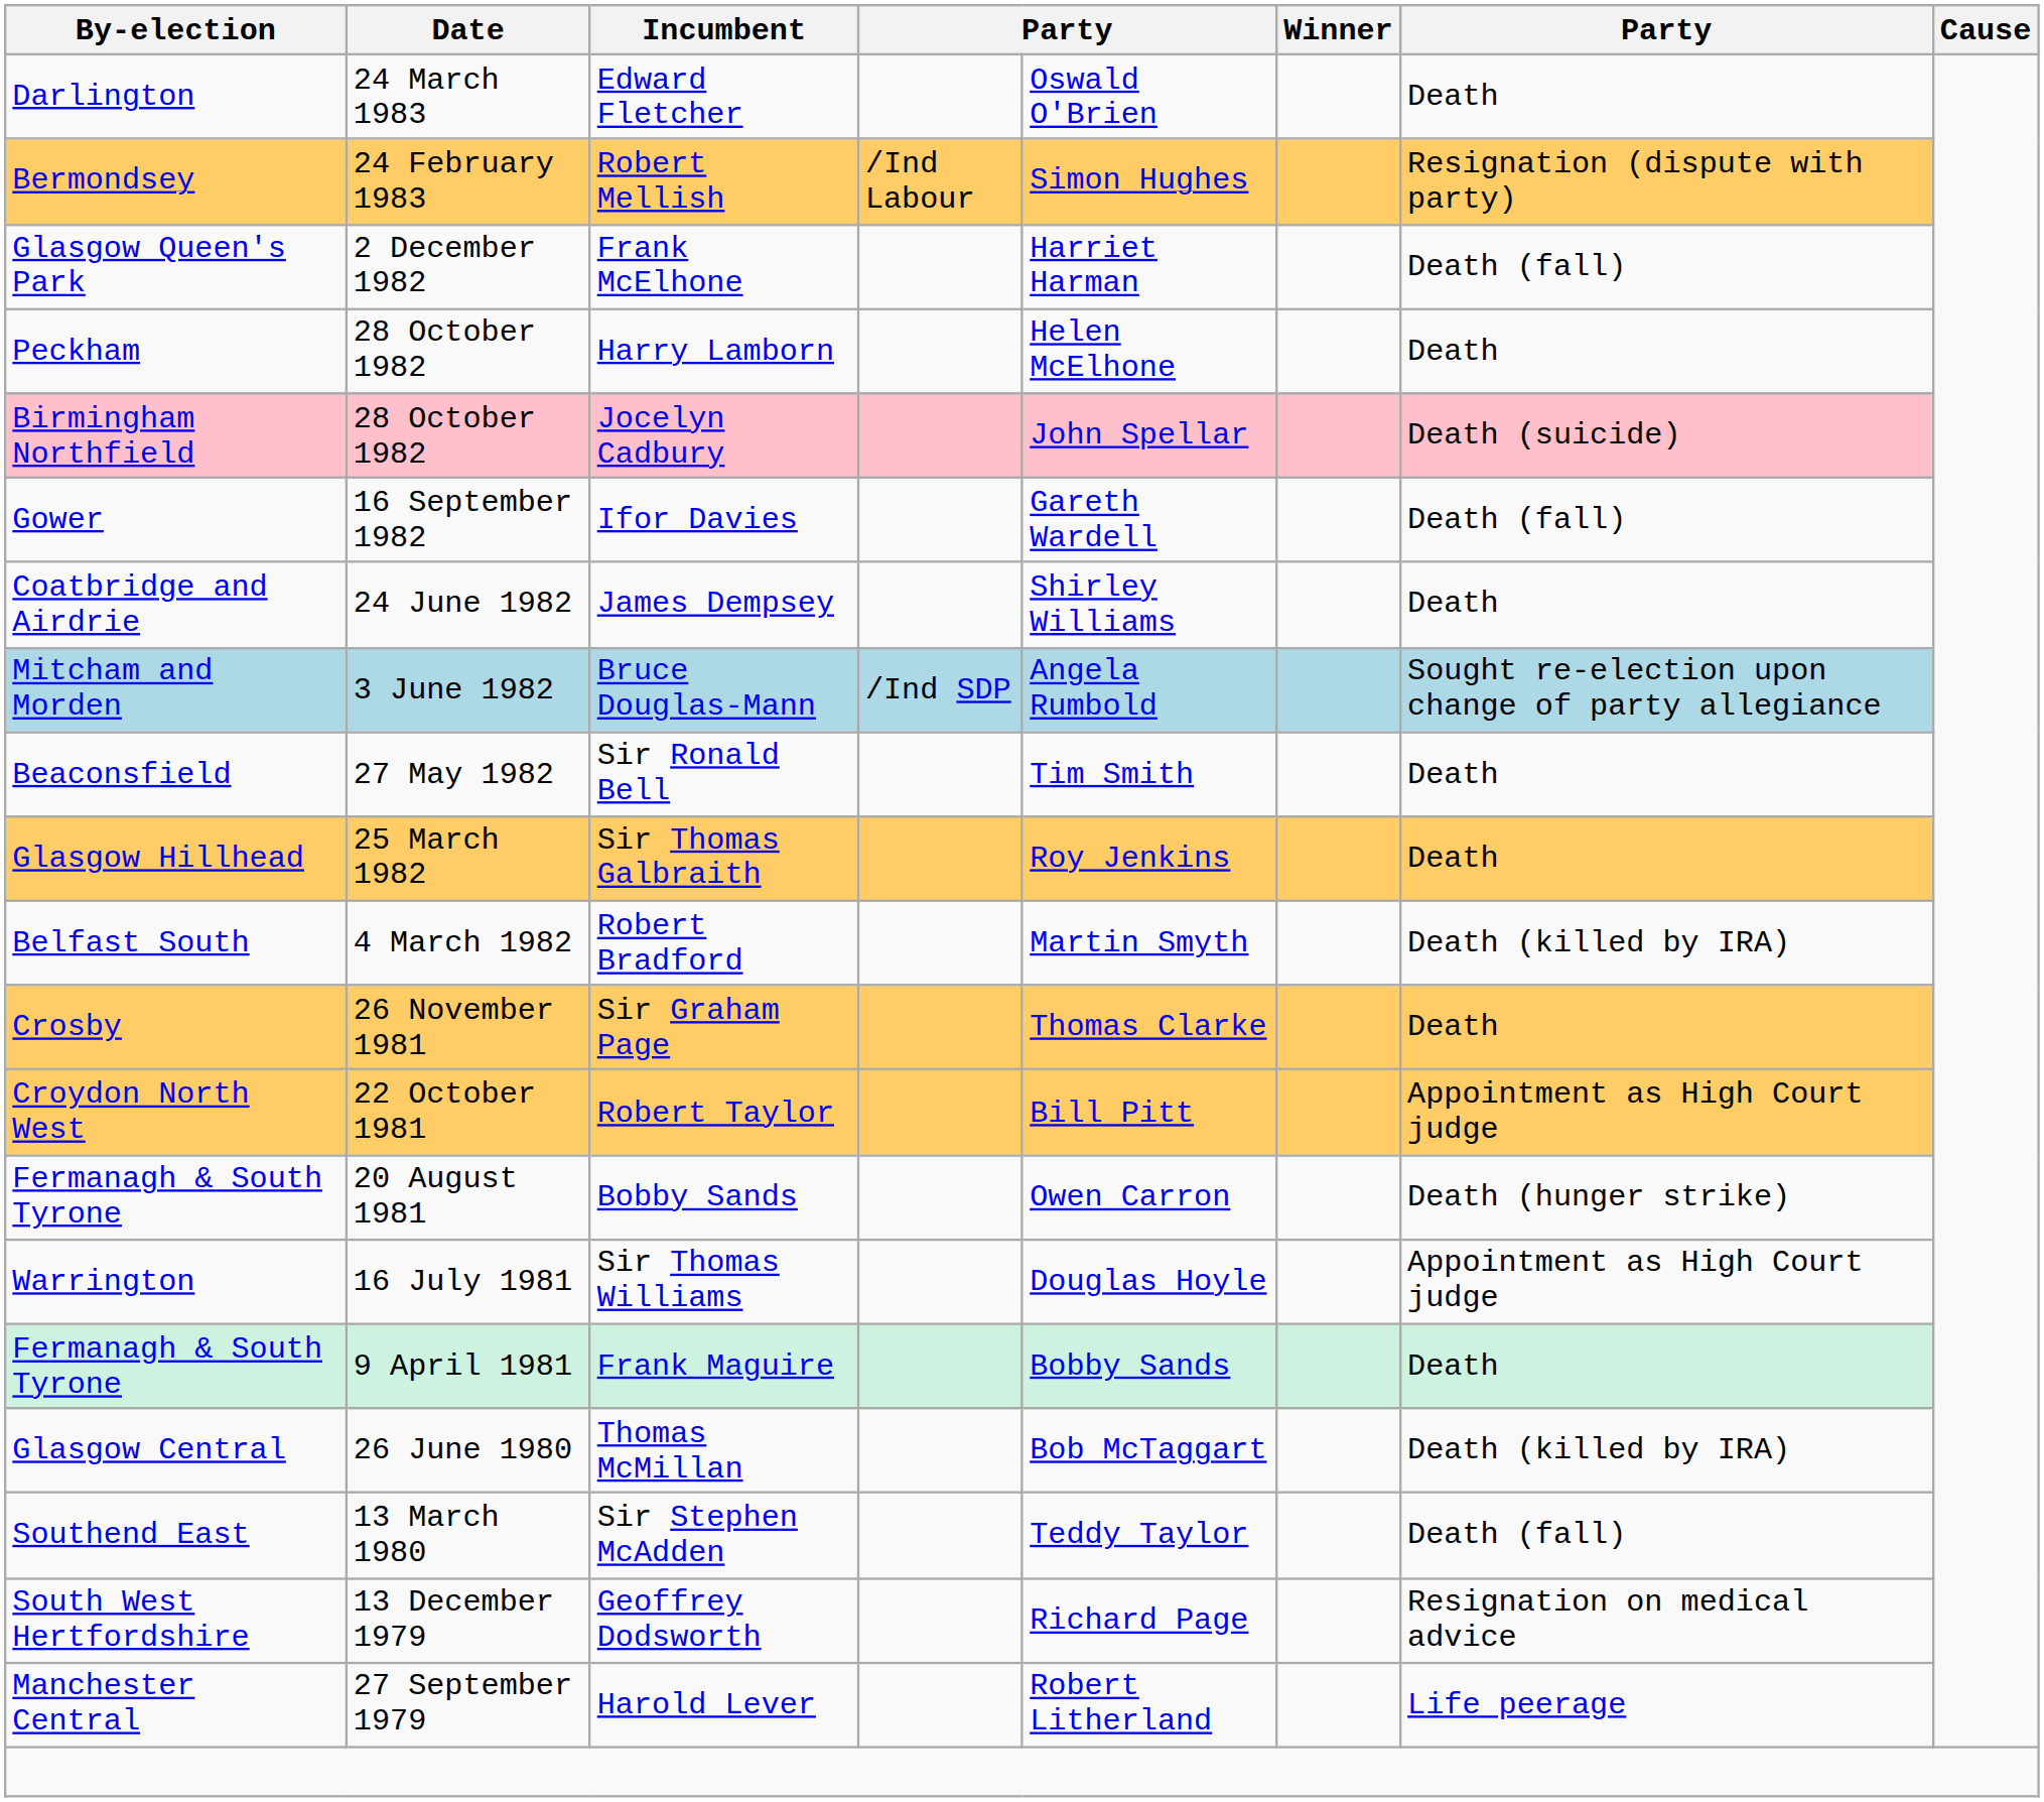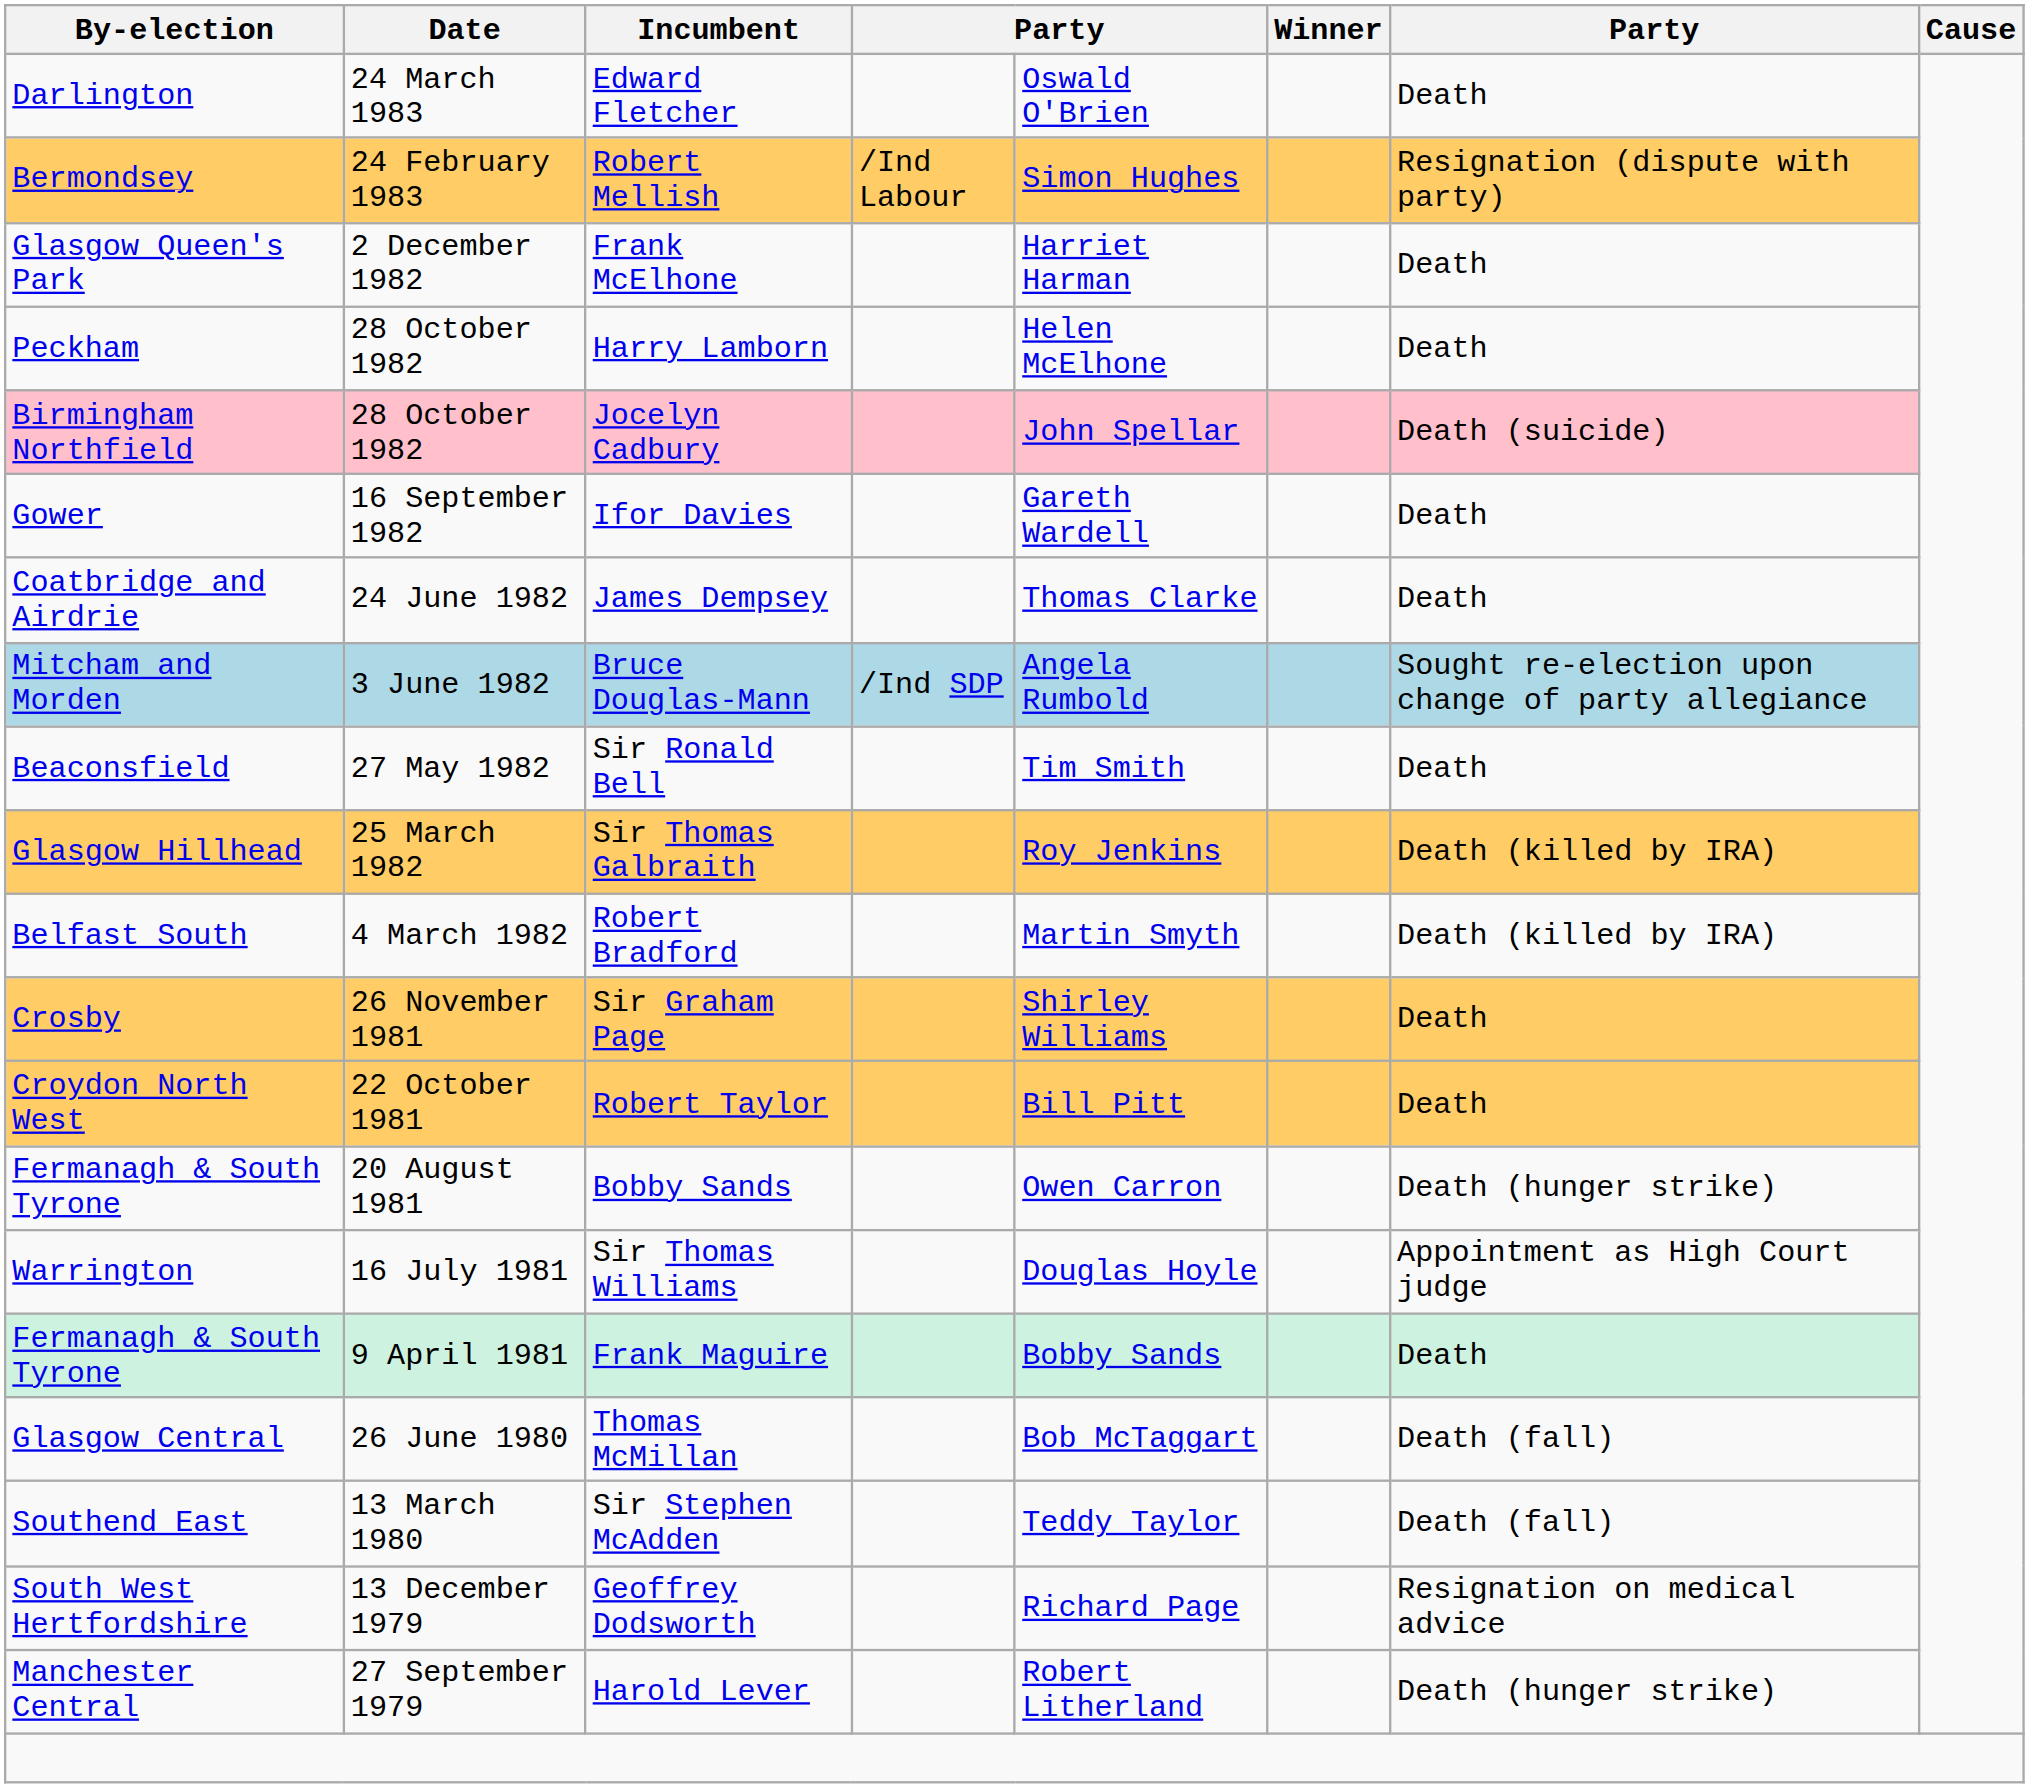 <table class="wikitable">
 <tr>
 <th>By-election</th>
 <th>Date</th>
 <th>Incumbent</th>
 <th colspan=2>Party</th>
 <th>Winner</th>
 <th colspan=2>Party</th>
 <th>Cause</th>
 </tr>
 <tr>
 <td><a href='#'>Darlington</a></td>
 <td>24 March 1983</td>
 <td><a href='#'>Edward Fletcher</a></td>
 <td></td>
 <td><a href='#'>Oswald O'Brien</a></td>
 <td></td>
 <td>Death</td>
 </tr>
 <tr bgcolor=ffcc66>
 <td><a href='#'>Bermondsey</a></td>
 <td>24 February 1983</td>
 <td><a href='#'>Robert Mellish</a></td>
 <td>/Ind Labour</td>
 <td><a href='#'>Simon Hughes</a></td>
 <td></td>
 <td>Resignation (dispute with party)</td>
 </tr>
 <tr>
 <td><a href='#'>Glasgow Queen's Park</a></td>
 <td>2 December 1982</td>
 <td><a href='#'>Frank McElhone</a></td>
 <td></td>
 <td><a href='#'>Harriet Harman</a></td>
 <td></td>
-<td>Death (fall)</td>
+<td>Death</td>
 </tr>
 <tr>
 <td><a href='#'>Peckham</a></td>
 <td>28 October 1982</td>
 <td><a href='#'>Harry Lamborn</a></td>
 <td></td>
 <td><a href='#'>Helen McElhone</a></td>
 <td></td>
 <td>Death</td>
 </tr>
 <tr bgcolor=pink>
 <td><a href='#'>Birmingham Northfield</a></td>
 <td>28 October 1982</td>
 <td><a href='#'>Jocelyn Cadbury</a></td>
 <td></td>
 <td><a href='#'>John Spellar</a></td>
 <td></td>
 <td>Death (suicide)</td>
 </tr>
 <tr>
 <td><a href='#'>Gower</a></td>
 <td>16 September 1982</td>
 <td><a href='#'>Ifor Davies</a></td>
 <td></td>
 <td><a href='#'>Gareth Wardell</a></td>
 <td></td>
-<td>Death (fall)</td>
+<td>Death</td>
 </tr>
 <tr>
 <td><a href='#'>Coatbridge and Airdrie</a></td>
 <td>24 June 1982</td>
 <td><a href='#'>James Dempsey</a></td>
 <td></td>
-<td><a href='#'>Shirley Williams</a></td>
+<td><a href='#'>Thomas Clarke</a></td>
 <td></td>
 <td>Death</td>
 </tr>
 <tr bgcolor=lightblue>
 <td><a href='#'>Mitcham and Morden</a></td>
 <td>3 June 1982</td>
 <td><a href='#'>Bruce Douglas-Mann</a></td>
 <td>/Ind <a href='#'>SDP</a></td>
 <td><a href='#'>Angela Rumbold</a></td>
 <td></td>
 <td>Sought re-election upon change of party allegiance</td>
 </tr>
 <tr>
 <td><a href='#'>Beaconsfield</a></td>
 <td>27 May 1982</td>
 <td>Sir <a href='#'>Ronald Bell</a></td>
 <td></td>
 <td><a href='#'>Tim Smith</a></td>
 <td></td>
 <td>Death</td>
 </tr>
 <tr bgcolor=ffcc66>
 <td><a href='#'>Glasgow Hillhead</a></td>
 <td>25 March 1982</td>
 <td>Sir <a href='#'>Thomas Galbraith</a></td>
 <td></td>
 <td><a href='#'>Roy Jenkins</a></td>
 <td></td>
-<td>Death</td>
+<td>Death (killed by IRA)</td>
 </tr>
 <tr>
 <td><a href='#'>Belfast South</a></td>
 <td>4 March 1982</td>
 <td><a href='#'>Robert Bradford</a></td>
 <td></td>
 <td><a href='#'>Martin Smyth</a></td>
 <td></td>
 <td>Death (killed by IRA)</td>
 </tr>
 <tr bgcolor=ffcc66>
 <td><a href='#'>Crosby</a></td>
 <td>26 November 1981</td>
 <td>Sir <a href='#'>Graham Page</a></td>
 <td></td>
-<td><a href='#'>Thomas Clarke</a></td>
+<td><a href='#'>Shirley Williams</a></td>
 <td></td>
 <td>Death</td>
 </tr>
 <tr bgcolor=ffcc66>
 <td><a href='#'>Croydon North West</a></td>
 <td>22 October 1981</td>
 <td><a href='#'>Robert Taylor</a></td>
 <td></td>
 <td><a href='#'>Bill Pitt</a></td>
 <td></td>
-<td>Appointment as High Court judge</td>
+<td>Death</td>
 </tr>
 <tr>
 <td><a href='#'>Fermanagh & South Tyrone</a></td>
 <td>20 August 1981</td>
 <td><a href='#'>Bobby Sands</a></td>
 <td></td>
 <td><a href='#'>Owen Carron</a></td>
 <td></td>
 <td>Death (hunger strike)</td>
 </tr>
 <tr>
 <td><a href='#'>Warrington</a></td>
 <td>16 July 1981</td>
 <td>Sir <a href='#'>Thomas Williams</a></td>
 <td></td>
 <td><a href='#'>Douglas Hoyle</a></td>
 <td></td>
 <td>Appointment as High Court judge</td>
 </tr>
 <tr bgcolor="#CEF2E0">
 <td><a href='#'>Fermanagh & South Tyrone</a></td>
 <td>9 April 1981</td>
 <td><a href='#'>Frank Maguire</a></td>
 <td></td>
 <td><a href='#'>Bobby Sands</a></td>
 <td></td>
 <td>Death</td>
 </tr>
 <tr>
 <td><a href='#'>Glasgow Central</a></td>
 <td>26 June 1980</td>
 <td><a href='#'>Thomas McMillan</a></td>
 <td></td>
 <td><a href='#'>Bob McTaggart</a></td>
 <td></td>
-<td>Death (killed by IRA)</td>
+<td>Death (fall)</td>
 </tr>
 <tr>
 <td><a href='#'>Southend East</a></td>
 <td>13 March 1980</td>
 <td>Sir <a href='#'>Stephen McAdden</a></td>
 <td></td>
 <td><a href='#'>Teddy Taylor</a></td>
 <td></td>
 <td>Death (fall)</td>
 </tr>
 <tr>
 <td><a href='#'>South West Hertfordshire</a></td>
 <td>13 December 1979</td>
 <td><a href='#'>Geoffrey Dodsworth</a></td>
 <td></td>
 <td><a href='#'>Richard Page</a></td>
 <td></td>
 <td>Resignation on medical advice</td>
 </tr>
 <tr>
 <td><a href='#'>Manchester Central</a></td>
 <td>27 September 1979</td>
 <td><a href='#'>Harold Lever</a></td>
 <td></td>
 <td><a href='#'>Robert Litherland</a></td>
 <td></td>
-<td><a href='#'>Life peerage</a></td>
+<td>Death (hunger strike)</td>
 </tr>
 <tr>
 <td colspan=9><br></td>
 </tr>
 </table>
